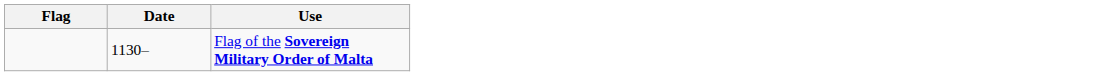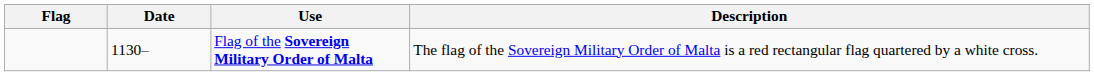 <table class="wikitable sortable">
 <tr>
 <th style="width:100px;">Flag</th>
 <th style="width:100px;">Date</th>
 <th style="width:200px;">Use</th>
+<th style="width:700px;">Description</th>
 </tr>
 <tr>
 <td></td>
 <td>1130–</td>
 <td><a href='#'>Flag of the</a> <strong><a href='#'>Sovereign Military Order of Malta</a></strong></td>
+<td>The flag of the <a href='#'>Sovereign Military Order of Malta</a> is a red rectangular flag quartered by a white cross.</td>
 </tr>
 </table>
